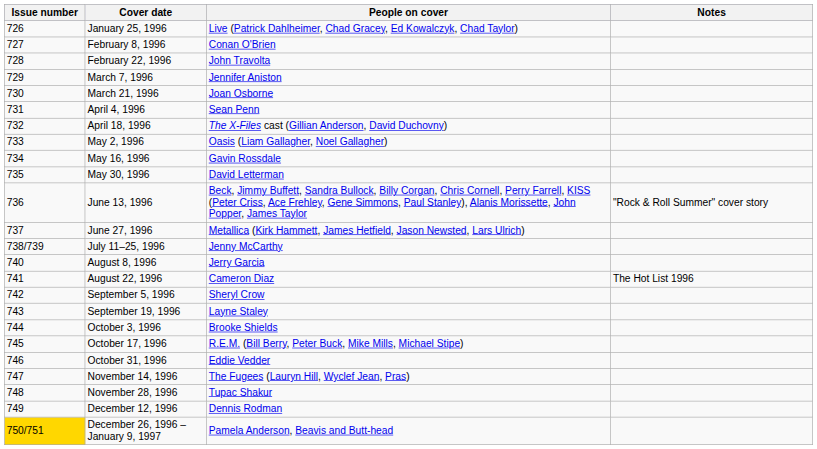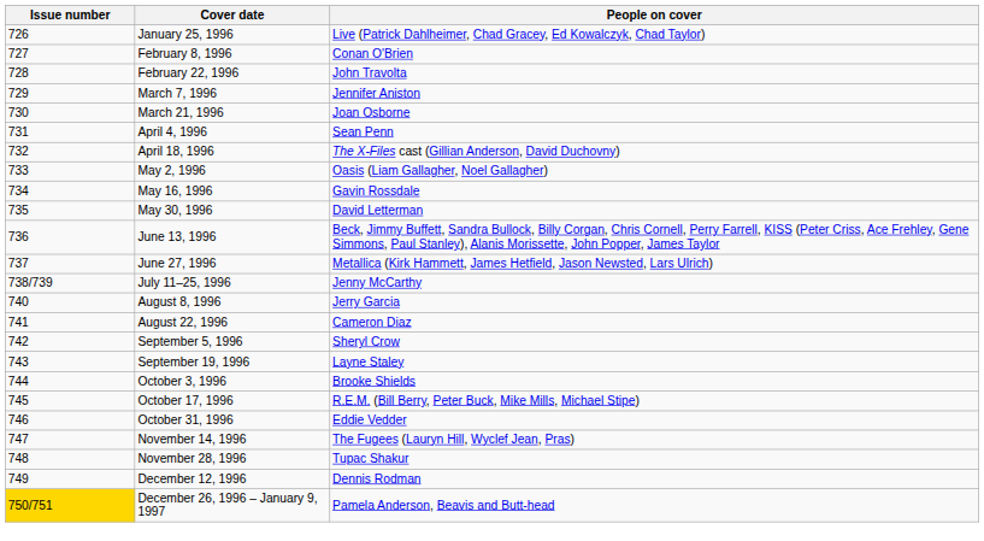 <table class="wikitable sortable" style="margin:auto;width:100%;">
 <tr style="background:#ccf;">
 <th style="width:10%;">Issue number</th>
 <th style="width:15%;">Cover date</th>
 <th style="width:50%;">People on cover</th>
-<th style="width:25%;">Notes</th>
 </tr>
 <tr>
 <td>726</td>
 <td>January 25, 1996</td>
 <td><a href='#'>Live</a> (<a href='#'>Patrick Dahlheimer</a>, <a href='#'>Chad Gracey</a>, <a href='#'>Ed Kowalczyk</a>, <a href='#'>Chad Taylor</a>)</td>
-<td></td>
 </tr>
 <tr>
 <td>727</td>
 <td>February 8, 1996</td>
 <td><a href='#'>Conan O'Brien</a></td>
-<td></td>
 </tr>
 <tr>
 <td>728</td>
 <td>February 22, 1996</td>
 <td><a href='#'>John Travolta</a></td>
-<td></td>
 </tr>
 <tr>
 <td>729</td>
 <td>March 7, 1996</td>
 <td><a href='#'>Jennifer Aniston</a></td>
-<td></td>
 </tr>
 <tr>
 <td>730</td>
 <td>March 21, 1996</td>
 <td><a href='#'>Joan Osborne</a></td>
-<td></td>
 </tr>
 <tr>
 <td>731</td>
 <td>April 4, 1996</td>
 <td><a href='#'>Sean Penn</a></td>
-<td></td>
 </tr>
 <tr>
 <td>732</td>
 <td>April 18, 1996</td>
 <td><em><a href='#'>The X-Files</a></em> cast (<a href='#'>Gillian Anderson</a>, <a href='#'>David Duchovny</a>)</td>
-<td></td>
 </tr>
 <tr>
 <td>733</td>
 <td>May 2, 1996</td>
 <td><a href='#'>Oasis</a> (<a href='#'>Liam Gallagher</a>, <a href='#'>Noel Gallagher</a>)</td>
-<td></td>
 </tr>
 <tr>
 <td>734</td>
 <td>May 16, 1996</td>
 <td><a href='#'>Gavin Rossdale</a></td>
-<td></td>
 </tr>
 <tr>
 <td>735</td>
 <td>May 30, 1996</td>
 <td><a href='#'>David Letterman</a></td>
-<td></td>
 </tr>
 <tr>
 <td>736</td>
 <td>June 13, 1996</td>
 <td><a href='#'>Beck</a>, <a href='#'>Jimmy Buffett</a>, <a href='#'>Sandra Bullock</a>, <a href='#'>Billy Corgan</a>, <a href='#'>Chris Cornell</a>, <a href='#'>Perry Farrell</a>, <a href='#'>KISS</a> (<a href='#'>Peter Criss</a>, <a href='#'>Ace Frehley</a>, <a href='#'>Gene Simmons</a>, <a href='#'>Paul Stanley</a>), <a href='#'>Alanis Morissette</a>, <a href='#'>John Popper</a>, <a href='#'>James Taylor</a></td>
-<td>"Rock & Roll Summer" cover story</td>
 </tr>
 <tr>
 <td>737</td>
 <td>June 27, 1996</td>
 <td><a href='#'>Metallica</a> (<a href='#'>Kirk Hammett</a>, <a href='#'>James Hetfield</a>, <a href='#'>Jason Newsted</a>, <a href='#'>Lars Ulrich</a>)</td>
-<td></td>
 </tr>
 <tr>
 <td>738/739</td>
 <td>July 11–25, 1996</td>
 <td><a href='#'>Jenny McCarthy</a></td>
-<td></td>
 </tr>
 <tr>
 <td>740</td>
 <td>August 8, 1996</td>
 <td><a href='#'>Jerry Garcia</a></td>
-<td></td>
 </tr>
 <tr>
 <td>741</td>
 <td>August 22, 1996</td>
 <td><a href='#'>Cameron Diaz</a></td>
-<td>The Hot List 1996</td>
 </tr>
 <tr>
 <td>742</td>
 <td>September 5, 1996</td>
 <td><a href='#'>Sheryl Crow</a></td>
-<td></td>
 </tr>
 <tr>
 <td>743</td>
 <td>September 19, 1996</td>
 <td><a href='#'>Layne Staley</a></td>
-<td></td>
 </tr>
 <tr>
 <td>744</td>
 <td>October 3, 1996</td>
 <td><a href='#'>Brooke Shields</a></td>
-<td></td>
 </tr>
 <tr>
 <td>745</td>
 <td>October 17, 1996</td>
 <td><a href='#'>R.E.M.</a> (<a href='#'>Bill Berry</a>, <a href='#'>Peter Buck</a>, <a href='#'>Mike Mills</a>, <a href='#'>Michael Stipe</a>)</td>
-<td></td>
 </tr>
 <tr>
 <td>746</td>
 <td>October 31, 1996</td>
 <td><a href='#'>Eddie Vedder</a></td>
-<td></td>
 </tr>
 <tr>
 <td>747</td>
 <td>November 14, 1996</td>
 <td><a href='#'>The Fugees</a> (<a href='#'>Lauryn Hill</a>, <a href='#'>Wyclef Jean</a>, <a href='#'>Pras</a>)</td>
-<td></td>
 </tr>
 <tr>
 <td>748</td>
 <td>November 28, 1996</td>
 <td><a href='#'>Tupac Shakur</a></td>
-<td></td>
 </tr>
 <tr>
 <td>749</td>
 <td>December 12, 1996</td>
 <td><a href='#'>Dennis Rodman</a></td>
-<td></td>
 </tr>
 <tr>
 <td style="background: gold;">750/751</td>
 <td>December 26, 1996 – January 9, 1997</td>
 <td><a href='#'>Pamela Anderson</a>, <a href='#'>Beavis and Butt-head</a></td>
-<td></td>
 </tr>
 </table>
